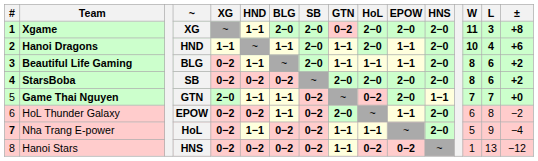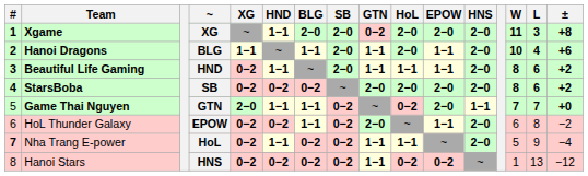 <table class="wikitable" style="font-size: 95%; text-align: center">
 <tr>
 <th style="width:15px;">#</th>
 <th style="width:200px;">Team</th>
 <th rowspan="9" style="width:5px;;"></th>
 <th>~</th>
 <th style="width:35px;" title="">XG</th>
 <th style="width:35px;" title="">HND</th>
 <th style="width:35px;" title="">BLG</th>
 <th style="width:35px;" title="">SB</th>
 <th style="width:35px;" title="">GTN</th>
 <th style="width:35px;" title="">HoL</th>
 <th style="width:35px;" title="">EPOW</th>
 <th style="width:35px;" title="">HNS</th>
 <th rowspan="9" style="width:5px;;"></th>
 <th style="width:20px;" title="Wins">W</th>
 <th style="width:20px;" title="Losses">L</th>
 <th style="width:40px;">±</th>
 </tr>
 <tr style="background:#cfc;">
 <td><strong>1</strong></td>
 <td style="text-align: left"><strong>Xgame</strong></td>
 <th>XG</th>
 <td style="background:#aaa;">~</td>
 <td style="background:#ffd;"><strong>1−1</strong></td>
 <td style="background:#cfc;"><strong>2−0</strong></td>
 <td style="background:#cfc;"><strong>2−0</strong></td>
 <td style="background:#fcc;"><strong>0−2</strong></td>
 <td style="background:#cfc;"><strong>2−0</strong></td>
 <td style="background:#cfc;"><strong>2−0</strong></td>
 <td style="background:#cfc;"><strong>2−0</strong></td>
 <td><strong>11</strong></td>
 <td><strong>3</strong></td>
 <td><strong>+8</strong></td>
 </tr>
 <tr style="background:#cfc;">
 <td><strong>2</strong></td>
 <td style="text-align: left"><strong>Hanoi Dragons</strong></td>
-<th>HND</th>
+<th>BLG</th>
 <td style="background:#ffd;"><strong>1−1</strong></td>
 <td style="background:#aaa;">~</td>
 <td style="background:#ffd;"><strong>1−1</strong></td>
 <td style="background:#cfc;"><strong>2−0</strong></td>
 <td style="background:#ffd;"><strong>1−1</strong></td>
 <td style="background:#cfc;"><strong>2−0</strong></td>
 <td style="background:#ffd;"><strong>1−1</strong></td>
 <td style="background:#cfc;"><strong>2−0</strong></td>
 <td><strong>10</strong></td>
 <td><strong>4</strong></td>
 <td><strong>+6</strong></td>
 </tr>
 <tr style="background:#cfc;">
 <td><strong>3</strong></td>
 <td style="text-align: left"><strong>Beautiful Life Gaming</strong></td>
-<th>BLG</th>
+<th>HND</th>
 <td style="background:#fcc;"><strong>0−2</strong></td>
 <td style="background:#ffd;"><strong>1−1</strong></td>
 <td style="background:#aaa;">~</td>
 <td style="background:#cfc;"><strong>2−0</strong></td>
 <td style="background:#ffd;"><strong>1−1</strong></td>
 <td style="background:#ffd;"><strong>1−1</strong></td>
 <td style="background:#ffd;"><strong>1−1</strong></td>
 <td style="background:#cfc;"><strong>2−0</strong></td>
 <td><strong>8</strong></td>
 <td><strong>6</strong></td>
 <td><strong>+2</strong></td>
 </tr>
 <tr style="background:#cfc;">
 <td><strong>4</strong></td>
 <td style="text-align: left"><strong>StarsBoba</strong></td>
 <th>SB</th>
 <td style="background:#fcc;"><strong>0−2</strong></td>
 <td style="background:#fcc;"><strong>0−2</strong></td>
 <td style="background:#fcc;"><strong>0−2</strong></td>
 <td style="background:#aaa;">~</td>
 <td style="background:#cfc;"><strong>2−0</strong></td>
 <td style="background:#cfc;"><strong>2−0</strong></td>
 <td style="background:#cfc;"><strong>2−0</strong></td>
 <td style="background:#cfc;"><strong>2−0</strong></td>
 <td><strong>8</strong></td>
 <td><strong>6</strong></td>
 <td><strong>+2</strong></td>
 </tr>
 <tr style="background:#cfc;">
 <td>5</td>
 <td style="text-align: left"><strong>Game Thai Nguyen</strong></td>
 <th>GTN</th>
 <td style="background:#cfc;"><strong>2−0</strong></td>
 <td style="background:#ffd;"><strong>1−1</strong></td>
 <td style="background:#ffd;"><strong>1−1</strong></td>
 <td style="background:#fcc;"><strong>0−2</strong></td>
 <td style="background:#aaa;">~</td>
 <td style="background:#fcc;"><strong>0−2</strong></td>
 <td style="background:#cfc;"><strong>2−0</strong></td>
 <td style="background:#ffd;"><strong>1−1</strong></td>
 <td><strong>7</strong></td>
 <td><strong>7</strong></td>
 <td><strong>+0</strong></td>
 </tr>
 <tr style="background:#fcc;">
 <td>6</td>
 <td style="text-align: left">HoL Thunder Galaxy</td>
 <th>EPOW</th>
 <td style="background:#fcc;"><strong>0−2</strong></td>
 <td style="background:#fcc;"><strong>0−2</strong></td>
 <td style="background:#ffd;"><strong>1−1</strong></td>
 <td style="background:#fcc;"><strong>0−2</strong></td>
 <td style="background:#cfc;"><strong>2−0</strong></td>
 <td style="background:#aaa;">~</td>
 <td style="background:#ffd;"><strong>1−1</strong></td>
 <td style="background:#cfc;"><strong>2−0</strong></td>
 <td>6</td>
 <td>8</td>
 <td>−2</td>
 </tr>
 <tr style="background:#fcc;">
 <td><strong>7</strong></td>
 <td style="text-align: left">Nha Trang E-power</td>
 <th>HoL</th>
 <td style="background:#fcc;"><strong>0−2</strong></td>
 <td style="background:#ffd;"><strong>1−1</strong></td>
 <td style="background:#fcc;"><strong>0−2</strong></td>
 <td style="background:#fcc;"><strong>0−2</strong></td>
 <td style="background:#ffd;"><strong>1−1</strong></td>
 <td style="background:#ffd;"><strong>1−1</strong></td>
 <td style="background:#aaa;">~</td>
 <td style="background:#cfc;"><strong>2−0</strong></td>
 <td>5</td>
 <td>9</td>
 <td>−4</td>
 </tr>
 <tr style="background:#fcc;">
 <td>8</td>
 <td style="text-align: left">Hanoi Stars</td>
 <th>HNS</th>
 <td style="background:#fcc;"><strong>0−2</strong></td>
 <td style="background:#fcc;"><strong>0−2</strong></td>
 <td style="background:#fcc;"><strong>0−2</strong></td>
 <td style="background:#fcc;"><strong>0−2</strong></td>
 <td style="background:#ffd;"><strong>1−1</strong></td>
 <td style="background:#fcc;"><strong>0−2</strong></td>
 <td style="background:#fcc;"><strong>0−2</strong></td>
 <td style="background:#aaa;">~</td>
 <td>1</td>
 <td>13</td>
 <td>−12</td>
 </tr>
 </table>
